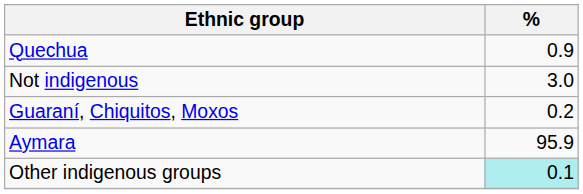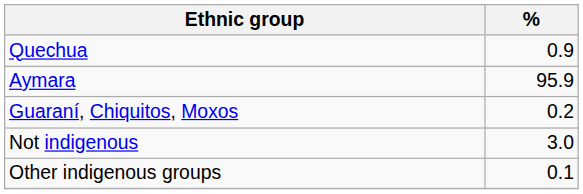 <table class="wikitable" border="1" style="width:30%;" border="1">
 <tr bgcolor=#EFEFEF>
 <th><strong>Ethnic group</strong></th>
 <th><strong>%</strong></th>
 </tr>
 <tr>
 <td><a href='#'>Quechua</a></td>
 <td align="right">0.9</td>
 </tr>
 <tr>
-<td>Not <a href='#'>indigenous</a></td>
-<td align="right">3.0</td>
+<td><a href='#'>Aymara</a></td>
+<td align="right">95.9</td>
 </tr>
 <tr>
 <td><a href='#'>Guaraní</a>, <a href='#'>Chiquitos</a>, <a href='#'>Moxos</a></td>
 <td align="right">0.2</td>
 </tr>
 <tr>
-<td><a href='#'>Aymara</a></td>
-<td align="right">95.9</td>
+<td>Not <a href='#'>indigenous</a></td>
+<td align="right">3.0</td>
 </tr>
 <tr>
 <td>Other indigenous groups</td>
-<td align="right" style="background: paleturquoise;">0.1</td>
+<td align="right">0.1</td>
 </tr>
 <tr>
 </tr>
 </table>
